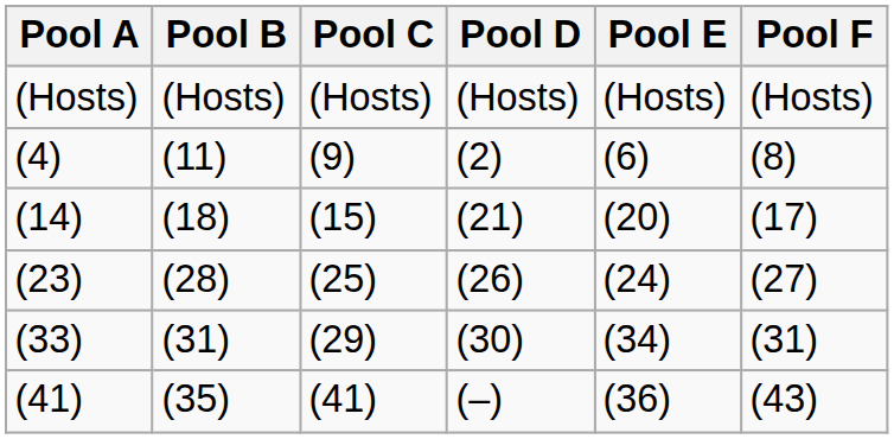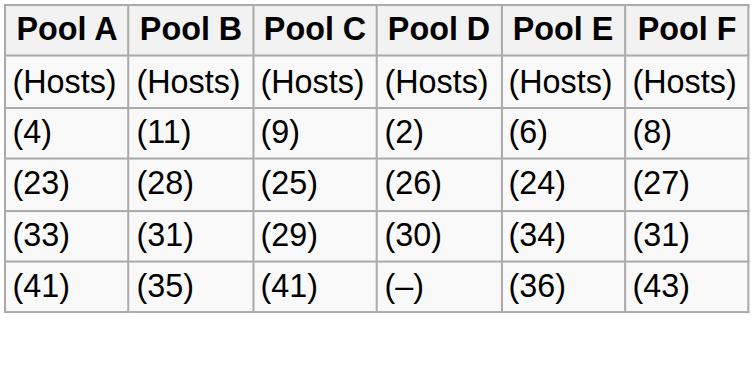 <table class="wikitable">
 <tr>
 <th width=16%>Pool A</th>
 <th width=16%>Pool B</th>
 <th width=16%>Pool C</th>
 <th width=16%>Pool D</th>
 <th width=16%>Pool E</th>
 <th width=16%>Pool F</th>
 </tr>
 <tr>
 <td> (Hosts)</td>
 <td> (Hosts)</td>
 <td> (Hosts)</td>
 <td> (Hosts)</td>
 <td> (Hosts)</td>
 <td> (Hosts)</td>
 </tr>
 <tr>
 <td> (4)</td>
 <td> (11)</td>
 <td> (9)</td>
 <td> (2)</td>
 <td> (6)</td>
 <td> (8)</td>
 </tr>
 <tr>
-<td> (14)</td>
-<td> (18)</td>
-<td> (15)</td>
-<td> (21)</td>
-<td> (20)</td>
-<td> (17)</td>
-</tr>
-<tr>
 <td> (23)</td>
 <td> (28)</td>
 <td> (25)</td>
 <td> (26)</td>
 <td> (24)</td>
 <td> (27)</td>
 </tr>
 <tr>
 <td> (33)</td>
 <td> (31)</td>
 <td> (29)</td>
 <td> (30)</td>
 <td> (34)</td>
 <td> (31)</td>
 </tr>
 <tr>
 <td> (41)</td>
 <td> (35)</td>
 <td> (41)</td>
 <td> (–)</td>
 <td> (36)</td>
 <td> (43)</td>
 </tr>
 </table>
